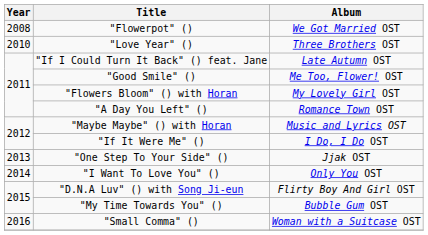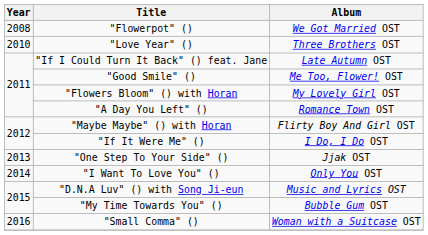 <table class="wikitable" style="text-align: center;">
 <tr>
 <th>Year</th>
 <th>Title</th>
 <th>Album</th>
 </tr>
 <tr>
 <td>2008</td>
 <td>"Flowerpot" ()</td>
 <td><em><a href='#'>We Got Married</a></em> OST</td>
 </tr>
 <tr>
 <td>2010</td>
 <td>"Love Year" ()</td>
 <td><em><a href='#'>Three Brothers</a></em> OST</td>
 </tr>
 <tr>
 <td rowspan="4">2011</td>
 <td>"If I Could Turn It Back" () feat. Jane</td>
 <td><em><a href='#'>Late Autumn</a></em> OST</td>
 </tr>
 <tr>
 <td>"Good Smile" ()</td>
 <td><em><a href='#'>Me Too, Flower!</a></em> OST</td>
 </tr>
 <tr>
 <td>"Flowers Bloom" () with <a href='#'>Horan</a></td>
 <td><em><a href='#'>My Lovely Girl</a></em> OST</td>
 </tr>
 <tr>
 <td>"A Day You Left" ()</td>
 <td><em><a href='#'>Romance Town</a></em> OST</td>
 </tr>
 <tr>
 <td rowspan="2">2012</td>
 <td>"Maybe Maybe" () with <a href='#'>Horan</a></td>
-<td><em><a href='#'>Music and Lyrics</a> OST</em></td>
+<td><em>Flirty Boy And Girl</em> OST</td>
 </tr>
 <tr>
 <td>"If It Were Me" ()</td>
 <td><em><a href='#'>I Do, I Do</a></em> OST</td>
 </tr>
 <tr>
 <td>2013</td>
 <td>"One Step To Your Side" ()</td>
 <td><em>Jjak</em> OST</td>
 </tr>
 <tr>
 <td>2014</td>
 <td>"I Want To Love You" ()</td>
 <td><em><a href='#'>Only You</a></em> OST</td>
 </tr>
 <tr>
 <td rowspan="2">2015</td>
 <td>"D.N.A Luv" () with <a href='#'>Song Ji-eun</a></td>
-<td><em>Flirty Boy And Girl</em> OST</td>
+<td><em><a href='#'>Music and Lyrics</a> OST</em></td>
 </tr>
 <tr>
 <td>"My Time Towards You" ()</td>
 <td><em><a href='#'>Bubble Gum</a></em> OST</td>
 </tr>
 <tr>
 <td>2016</td>
 <td>"Small Comma" ()</td>
 <td><em><a href='#'>Woman with a Suitcase</a></em> OST</td>
 </tr>
 <tr>
 </tr>
 </table>
